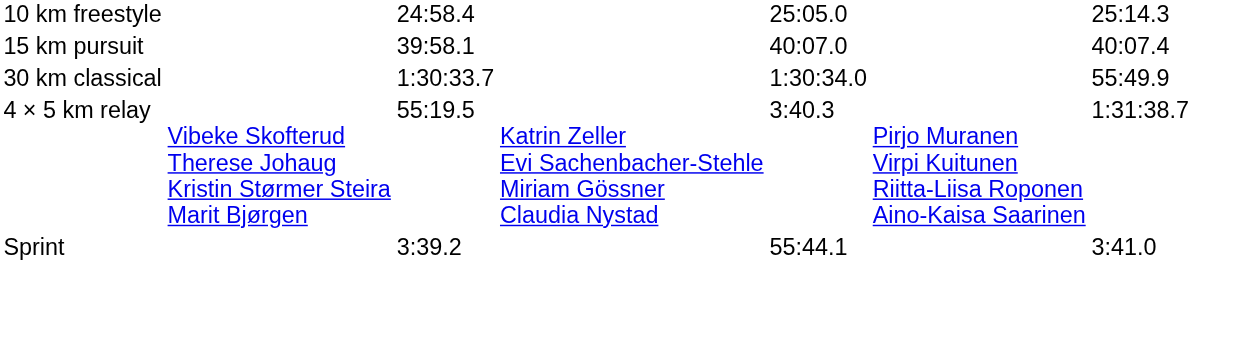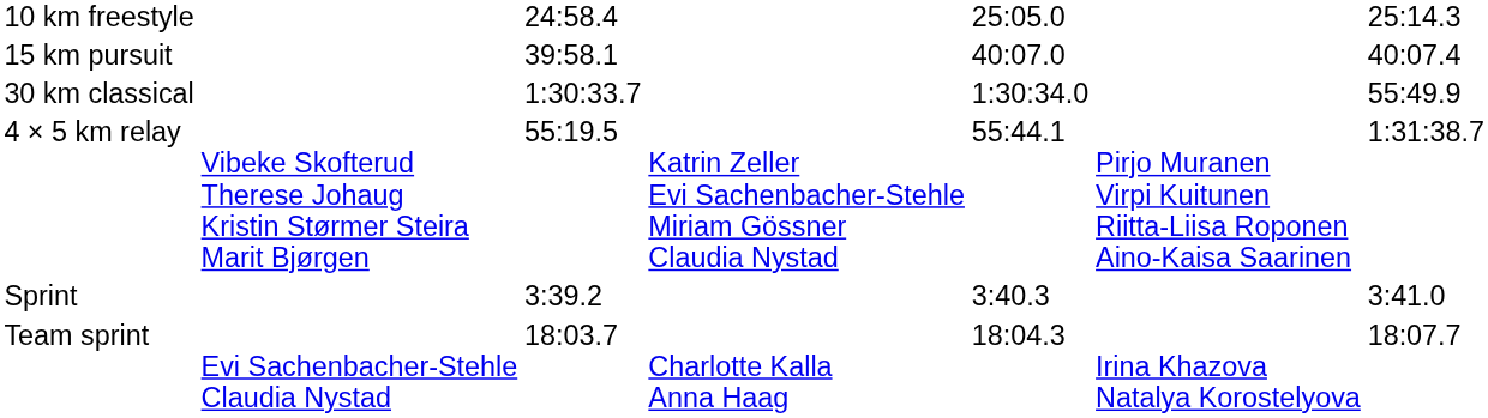 <table>
 <tr valign="top">
 <td>10 km freestyle <br></td>
 <td></td>
 <td>24:58.4</td>
 <td></td>
 <td>25:05.0</td>
 <td></td>
 <td>25:14.3</td>
 </tr>
 <tr valign="top">
 <td>15 km pursuit <br></td>
 <td></td>
 <td>39:58.1</td>
 <td></td>
 <td>40:07.0</td>
 <td></td>
 <td>40:07.4</td>
 </tr>
 <tr valign="top">
 <td>30 km classical <br></td>
 <td></td>
 <td>1:30:33.7</td>
 <td></td>
 <td>1:30:34.0</td>
 <td></td>
 <td>55:49.9</td>
 </tr>
 <tr valign="top">
 <td>4 × 5 km relay <br></td>
 <td><br><a href='#'>Vibeke Skofterud</a><br><a href='#'>Therese Johaug</a><br><a href='#'>Kristin Størmer Steira</a><br><a href='#'>Marit Bjørgen</a></td>
 <td>55:19.5</td>
 <td><br><a href='#'>Katrin Zeller</a><br><a href='#'>Evi Sachenbacher-Stehle</a><br><a href='#'>Miriam Gössner</a><br><a href='#'>Claudia Nystad</a></td>
-<td>3:40.3</td>
+<td>55:44.1</td>
 <td><br><a href='#'>Pirjo Muranen</a><br><a href='#'>Virpi Kuitunen</a><br><a href='#'>Riitta-Liisa Roponen</a><br><a href='#'>Aino-Kaisa Saarinen</a></td>
 <td>1:31:38.7</td>
 </tr>
 <tr valign="top">
 <td>Sprint <br></td>
 <td></td>
 <td>3:39.2</td>
 <td></td>
-<td>55:44.1</td>
+<td>3:40.3</td>
 <td></td>
 <td>3:41.0</td>
 </tr>
+<tr valign="top">
+<td>Team sprint <br></td>
+<td><br><a href='#'>Evi Sachenbacher-Stehle</a><br><a href='#'>Claudia Nystad</a></td>
+<td>18:03.7</td>
+<td><br><a href='#'>Charlotte Kalla</a><br><a href='#'>Anna Haag</a></td>
+<td>18:04.3</td>
+<td><br><a href='#'>Irina Khazova</a><br><a href='#'>Natalya Korostelyova</a></td>
+<td>18:07.7</td>
+</tr>
 </table>
